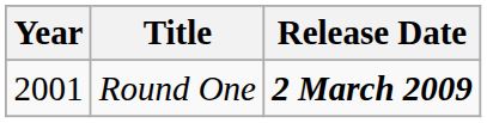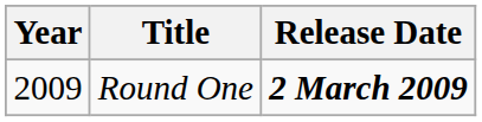 <table class="wikitable">
 <tr>
 <th>Year</th>
 <th>Title</th>
 <th>Release Date</th>
 </tr>
 <tr>
-<td style="text-align:center;">2001</td>
+<td style="text-align:center;">2009</td>
 <td align="left"><em>Round One</em></td>
 <td style="text-align:center;"><strong><em>2 March 2009</em></strong></td>
 </tr>
 </table>
